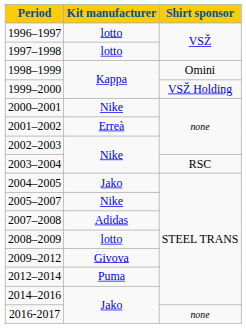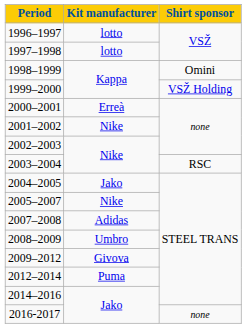 <table class="wikitable" style="text-align:center;margin-left:1em;float:centre">
 <tr>
 <th style="color:#00509E; background:#FCCC06;">Period</th>
 <th style="color:#00509E; background:#FCCC06;">Kit manufacturer</th>
 <th style="color:#00509E; background:#FCCC06;">Shirt sponsor</th>
 </tr>
 <tr>
 <td>1996–1997</td>
 <td><a href='#'>lotto</a></td>
 <td rowspan=2><a href='#'>VSŽ</a></td>
 </tr>
 <tr>
 <td>1997–1998</td>
 <td><a href='#'>lotto</a></td>
 </tr>
 <tr>
 <td>1998–1999</td>
 <td rowspan=2><a href='#'>Kappa</a></td>
 <td>Omini</td>
 </tr>
 <tr>
 <td>1999–2000</td>
 <td><a href='#'>VSŽ Holding</a></td>
 </tr>
 <tr>
 <td>2000–2001</td>
-<td><a href='#'>Nike</a></td>
+<td><a href='#'>Erreà</a></td>
 <td rowspan=3><small><em>none</em></small></td>
 </tr>
 <tr>
 <td>2001–2002</td>
-<td><a href='#'>Erreà</a></td>
+<td><a href='#'>Nike</a></td>
 </tr>
 <tr>
 <td>2002–2003</td>
 <td rowspan=2><a href='#'>Nike</a></td>
 </tr>
 <tr>
 <td>2003–2004</td>
 <td>RSC</td>
 </tr>
 <tr>
 <td>2004–2005</td>
 <td><a href='#'>Jako</a></td>
 <td rowspan=7>STEEL TRANS</td>
 </tr>
 <tr>
 <td>2005–2007</td>
 <td><a href='#'>Nike</a></td>
 </tr>
 <tr>
 <td>2007–2008</td>
 <td><a href='#'>Adidas</a></td>
 </tr>
 <tr>
 <td>2008–2009</td>
-<td><a href='#'>lotto</a></td>
+<td><a href='#'>Umbro</a></td>
 </tr>
 <tr>
 <td>2009–2012</td>
 <td><a href='#'>Givova</a></td>
 </tr>
 <tr>
 <td>2012–2014</td>
 <td><a href='#'>Puma</a></td>
 </tr>
 <tr>
 <td>2014–2016</td>
 <td rowspan=2><a href='#'>Jako</a></td>
 </tr>
 <tr>
 <td>2016-2017</td>
 <td rowspan=3><small><em>none</em></small></td>
 </tr>
 </table>
